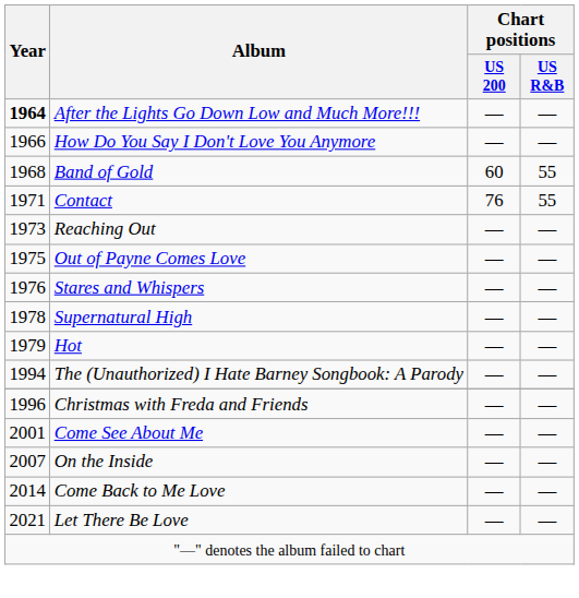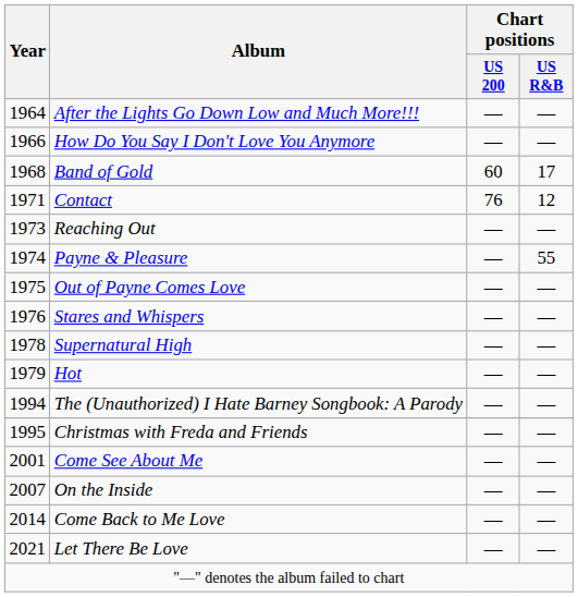 <table class="wikitable" style="text-align:center;">
 <tr>
 <th rowspan="2">Year</th>
 <th rowspan="2">Album</th>
 <th colspan="2">Chart positions</th>
 </tr>
 <tr style="font-size:smaller;">
 <th width="40"><a href='#'>US 200</a><br></th>
 <th width="40"><a href='#'>US R&B</a><br></th>
 </tr>
 <tr>
-<td><strong>1964</strong></td>
+<td>1964</td>
 <td align="left"><em><a href='#'>After the Lights Go Down Low and Much More!!!</a></em></td>
 <td align="center">—</td>
 <td align="center">—</td>
 </tr>
 <tr>
 <td>1966</td>
 <td align="left"><em><a href='#'>How Do You Say I Don't Love You Anymore</a></em></td>
 <td align="center">—</td>
 <td align="center">—</td>
 </tr>
 <tr>
 <td>1968</td>
 <td align="left"><em><a href='#'>Band of Gold</a></em></td>
 <td align="center">60</td>
-<td align="center">55</td>
+<td align="center">17</td>
 </tr>
 <tr>
 <td>1971</td>
 <td align="left"><em><a href='#'>Contact</a></em></td>
 <td align="center">76</td>
-<td align="center">55</td>
+<td align="center">12</td>
 </tr>
 <tr>
 <td>1973</td>
 <td align="left"><em>Reaching Out</em></td>
 <td align="center">—</td>
 <td align="center">—</td>
+</tr>
+<tr>
+<td>1974</td>
+<td align="left"><em><a href='#'>Payne & Pleasure</a></em></td>
+<td align="center">—</td>
+<td align="center">55</td>
 </tr>
 <tr>
 <td>1975</td>
 <td align="left"><em><a href='#'>Out of Payne Comes Love</a></em></td>
 <td align="center">—</td>
 <td align="center">—</td>
 </tr>
 <tr>
 <td>1976</td>
 <td align="left"><em><a href='#'>Stares and Whispers</a></em></td>
 <td align="center">—</td>
 <td align="center">—</td>
 </tr>
 <tr>
 <td>1978</td>
 <td align="left"><em><a href='#'>Supernatural High</a></em></td>
 <td align="center">—</td>
 <td align="center">—</td>
 </tr>
 <tr>
 <td>1979</td>
 <td align="left"><em><a href='#'>Hot</a></em></td>
 <td align="center">—</td>
 <td align="center">—</td>
 </tr>
 <tr>
 <td>1994</td>
 <td align="left"><em>The (Unauthorized) I Hate Barney Songbook: A Parody</em></td>
 <td align="center">—</td>
 <td align="center">—</td>
 </tr>
 <tr>
 </tr>
 <tr>
-<td>1996</td>
+<td>1995</td>
 <td align="left"><em>Christmas with Freda and Friends</em></td>
 <td align="center">—</td>
 <td align="center">—</td>
 </tr>
 <tr>
 <td>2001</td>
 <td align="left"><em><a href='#'>Come See About Me</a></em></td>
 <td align="center">—</td>
 <td align="center">—</td>
 </tr>
 <tr>
 <td>2007</td>
 <td align="left"><em>On the Inside</em></td>
 <td align="center">—</td>
 <td align="center">—</td>
 </tr>
 <tr>
 <td>2014</td>
 <td align="left"><em>Come Back to Me Love</em></td>
 <td align="center">—</td>
 <td align="center">—</td>
 </tr>
 <tr>
 <td>2021</td>
 <td align="left"><em>Let There Be Love</em></td>
 <td align="center">—</td>
 <td align="center">—</td>
 </tr>
 <tr>
 <td style="text-align:center;" colspan="4"><small>"—" denotes the album failed to chart</small></td>
 </tr>
 </table>
